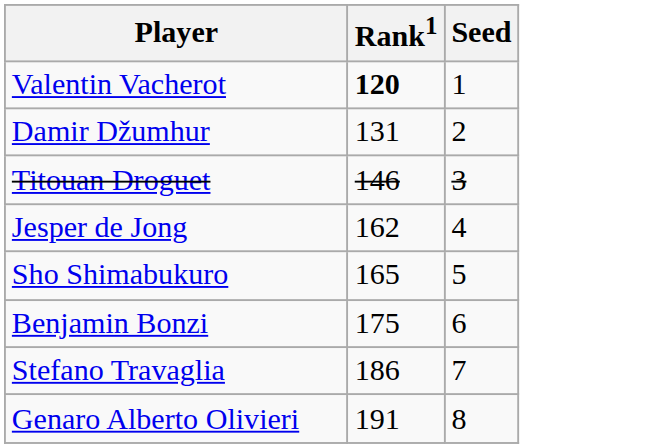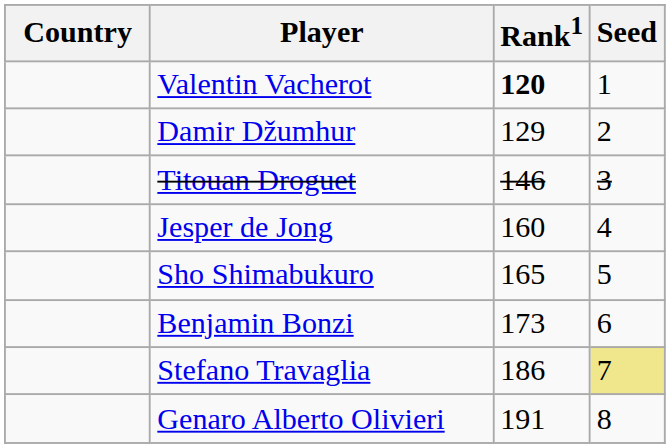 <table class="sortable wikitable">
 <tr>
+<th width="70">Country</th>
 <th width="175">Player</th>
 <th>Rank<sup>1</sup></th>
 <th>Seed</th>
 </tr>
 <tr>
+<td></td>
 <td><a href='#'>Valentin Vacherot</a></td>
 <td><strong>120</strong></td>
 <td>1</td>
 </tr>
 <tr>
+<td></td>
 <td><a href='#'>Damir Džumhur</a></td>
-<td>131</td>
+<td>129</td>
 <td>2</td>
 </tr>
 <tr>
+<td><s></s></td>
 <td><s><a href='#'>Titouan Droguet</a></s></td>
 <td><s>146</s></td>
 <td><s>3</s></td>
 </tr>
 <tr>
+<td></td>
 <td><a href='#'>Jesper de Jong</a></td>
-<td>162</td>
+<td>160</td>
 <td>4</td>
 </tr>
 <tr>
+<td></td>
 <td><a href='#'>Sho Shimabukuro</a></td>
 <td>165</td>
 <td>5</td>
 </tr>
 <tr>
+<td></td>
 <td><a href='#'>Benjamin Bonzi</a></td>
-<td>175</td>
+<td>173</td>
 <td>6</td>
 </tr>
 <tr>
+<td></td>
 <td><a href='#'>Stefano Travaglia</a></td>
 <td>186</td>
-<td>7</td>
+<td style="background: khaki;">7</td>
 </tr>
 <tr>
+<td></td>
 <td><a href='#'>Genaro Alberto Olivieri</a></td>
 <td>191</td>
 <td>8</td>
 </tr>
 </table>
